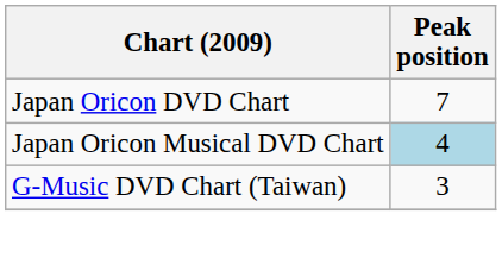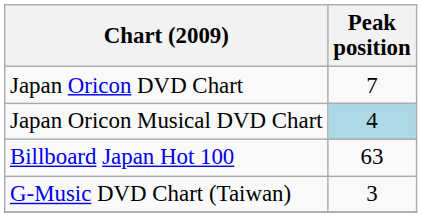 <table class="wikitable sortable" border="1">
 <tr>
 <th scope="col">Chart (2009)</th>
 <th scope="col">Peak<br>position</th>
 </tr>
 <tr>
 <td>Japan <a href='#'>Oricon</a> DVD Chart</td>
 <td align="center">7</td>
 </tr>
 <tr>
 <td>Japan Oricon Musical DVD Chart</td>
 <td align="center" style="background: lightblue;">4</td>
 </tr>
 <tr>
+<td><a href='#'>Billboard</a> <a href='#'>Japan Hot 100</a></td>
+<td align="center">63</td>
+</tr>
+<tr>
 <td><a href='#'>G-Music</a> DVD Chart (Taiwan)</td>
 <td align="center">3</td>
 </tr>
 <tr>
 </tr>
 </table>
